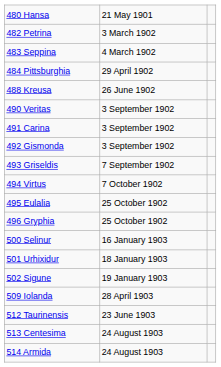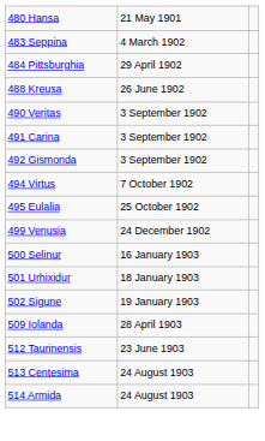 <table class="wikitable" style="font-size: 89%; float: left; width: 24em; margin-right: 1em; line-height: 1.65em !important; height: 540px;">
 <tr>
 <td><a href='#'>480 Hansa</a></td>
 <td>21 May 1901</td>
 <td><small></small> </td>
-</tr>
-<tr>
-<td><a href='#'>482 Petrina</a></td>
-<td>3 March 1902</td>
-<td><small></small></td>
 </tr>
 <tr>
 <td><a href='#'>483 Seppina</a></td>
 <td>4 March 1902</td>
 <td><small></small></td>
 </tr>
 <tr>
 <td><a href='#'>484 Pittsburghia</a></td>
 <td>29 April 1902</td>
 <td><small></small></td>
 </tr>
 <tr>
 <td><a href='#'>488 Kreusa</a></td>
 <td>26 June 1902</td>
 <td><small></small> </td>
 </tr>
 <tr>
 <td><a href='#'>490 Veritas</a></td>
 <td>3 September 1902</td>
 <td><small></small></td>
 </tr>
 <tr>
 <td><a href='#'>491 Carina</a></td>
 <td>3 September 1902</td>
 <td><small></small></td>
 </tr>
 <tr>
 <td><a href='#'>492 Gismonda</a></td>
 <td>3 September 1902</td>
 <td><small></small></td>
 </tr>
 <tr>
-<td><a href='#'>493 Griseldis</a></td>
-<td>7 September 1902</td>
-<td><small></small></td>
-</tr>
-<tr>
 <td><a href='#'>494 Virtus</a></td>
 <td>7 October 1902</td>
 <td><small></small></td>
 </tr>
 <tr>
 <td><a href='#'>495 Eulalia</a></td>
 <td>25 October 1902</td>
 <td><small></small></td>
 </tr>
 <tr>
-<td><a href='#'>496 Gryphia</a></td>
-<td>25 October 1902</td>
+<td><a href='#'>499 Venusia</a></td>
+<td>24 December 1902</td>
 <td><small></small></td>
 </tr>
 <tr>
 <td><a href='#'>500 Selinur</a></td>
 <td>16 January 1903</td>
 <td><small></small></td>
 </tr>
 <tr>
 <td><a href='#'>501 Urhixidur</a></td>
 <td>18 January 1903</td>
 <td><small></small></td>
 </tr>
 <tr>
 <td><a href='#'>502 Sigune</a></td>
 <td>19 January 1903</td>
 <td><small></small></td>
 </tr>
 <tr>
 <td><a href='#'>509 Iolanda</a></td>
 <td>28 April 1903</td>
 <td><small></small></td>
 </tr>
 <tr>
 <td><a href='#'>512 Taurinensis</a></td>
 <td>23 June 1903</td>
 <td><small></small></td>
 </tr>
 <tr>
 <td><a href='#'>513 Centesima</a></td>
 <td>24 August 1903</td>
 <td><small></small></td>
 </tr>
 <tr>
 <td><a href='#'>514 Armida</a></td>
 <td>24 August 1903</td>
 <td><small></small></td>
 </tr>
 </table>
